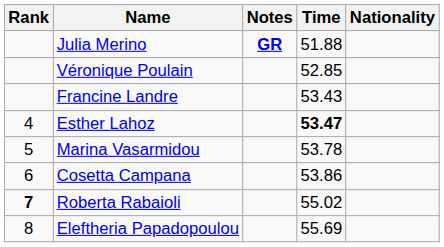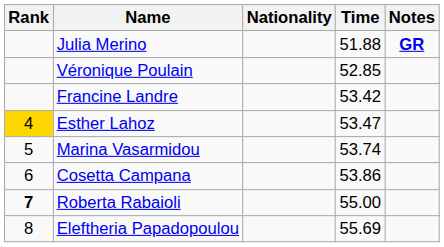 <table class="wikitable sortable" style="text-align:center">
 <tr>
 <th>Rank</th>
 <th>Name</th>
+<th>Nationality</th>
+<th>Time</th>
 <th>Notes</th>
-<th>Time</th>
-<th>Nationality</th>
 </tr>
 <tr>
 <td></td>
 <td align=left><a href='#'>Julia Merino</a></td>
+<td align=left></td>
+<td>51.88</td>
 <td><strong><a href='#'>GR</a></strong></td>
-<td>51.88</td>
-<td align=left></td>
 </tr>
 <tr>
 <td></td>
 <td align=left><a href='#'>Véronique Poulain</a></td>
+<td align=left></td>
+<td>52.85</td>
 <td></td>
-<td>52.85</td>
-<td align=left></td>
 </tr>
 <tr>
 <td></td>
 <td align=left><a href='#'>Francine Landre</a></td>
+<td align=left></td>
+<td>53.42</td>
 <td></td>
-<td>53.43</td>
-<td align=left></td>
 </tr>
 <tr>
-<td>4</td>
+<td style="background: gold;">4</td>
 <td align=left><a href='#'>Esther Lahoz</a></td>
+<td align=left></td>
+<td>53.47</td>
 <td></td>
-<td><strong>53.47</strong></td>
-<td align=left></td>
 </tr>
 <tr>
 <td>5</td>
 <td align=left><a href='#'>Marina Vasarmidou</a></td>
+<td align=left></td>
+<td>53.74</td>
 <td></td>
-<td>53.78</td>
-<td align=left></td>
 </tr>
 <tr>
 <td>6</td>
 <td align=left><a href='#'>Cosetta Campana</a></td>
+<td align=left></td>
+<td>53.86</td>
 <td></td>
-<td>53.86</td>
-<td align=left></td>
 </tr>
 <tr>
 <td><strong>7</strong></td>
 <td align=left><a href='#'>Roberta Rabaioli</a></td>
+<td align=left></td>
+<td>55.00</td>
 <td></td>
-<td>55.02</td>
-<td align=left></td>
 </tr>
 <tr>
 <td>8</td>
 <td align=left><a href='#'>Eleftheria Papadopoulou</a></td>
+<td align=left></td>
+<td>55.69</td>
 <td></td>
-<td>55.69</td>
-<td align=left></td>
 </tr>
 </table>
